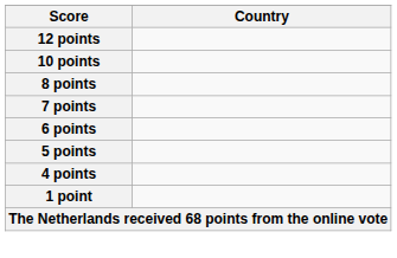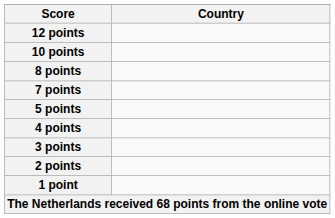 <table class="wikitable">
 <tr>
 </tr>
 <tr>
 <th scope="col" width="33%">Score</th>
 <th scope="col">Country</th>
 </tr>
 <tr>
 <th scope="row">12 points</th>
 <td></td>
 </tr>
 <tr>
 <th scope="row">10 points</th>
 <td></td>
 </tr>
 <tr>
 <th scope="row">8 points</th>
 <td></td>
 </tr>
 <tr>
 <th scope="row">7 points</th>
 <td></td>
 </tr>
 <tr>
-<th scope="row">6 points</th>
-<td></td>
-</tr>
-<tr>
 <th scope="row">5 points</th>
 <td></td>
 </tr>
 <tr>
 <th scope="row">4 points</th>
+<td></td>
+</tr>
+<tr>
+<th scope="row">3 points</th>
+<td></td>
+</tr>
+<tr>
+<th scope="row">2 points</th>
 <td></td>
 </tr>
 <tr>
 <th scope="row">1 point</th>
 <td></td>
 </tr>
 <tr>
 <th colspan="2">The Netherlands received 68 points from the online vote</th>
 </tr>
 </table>
